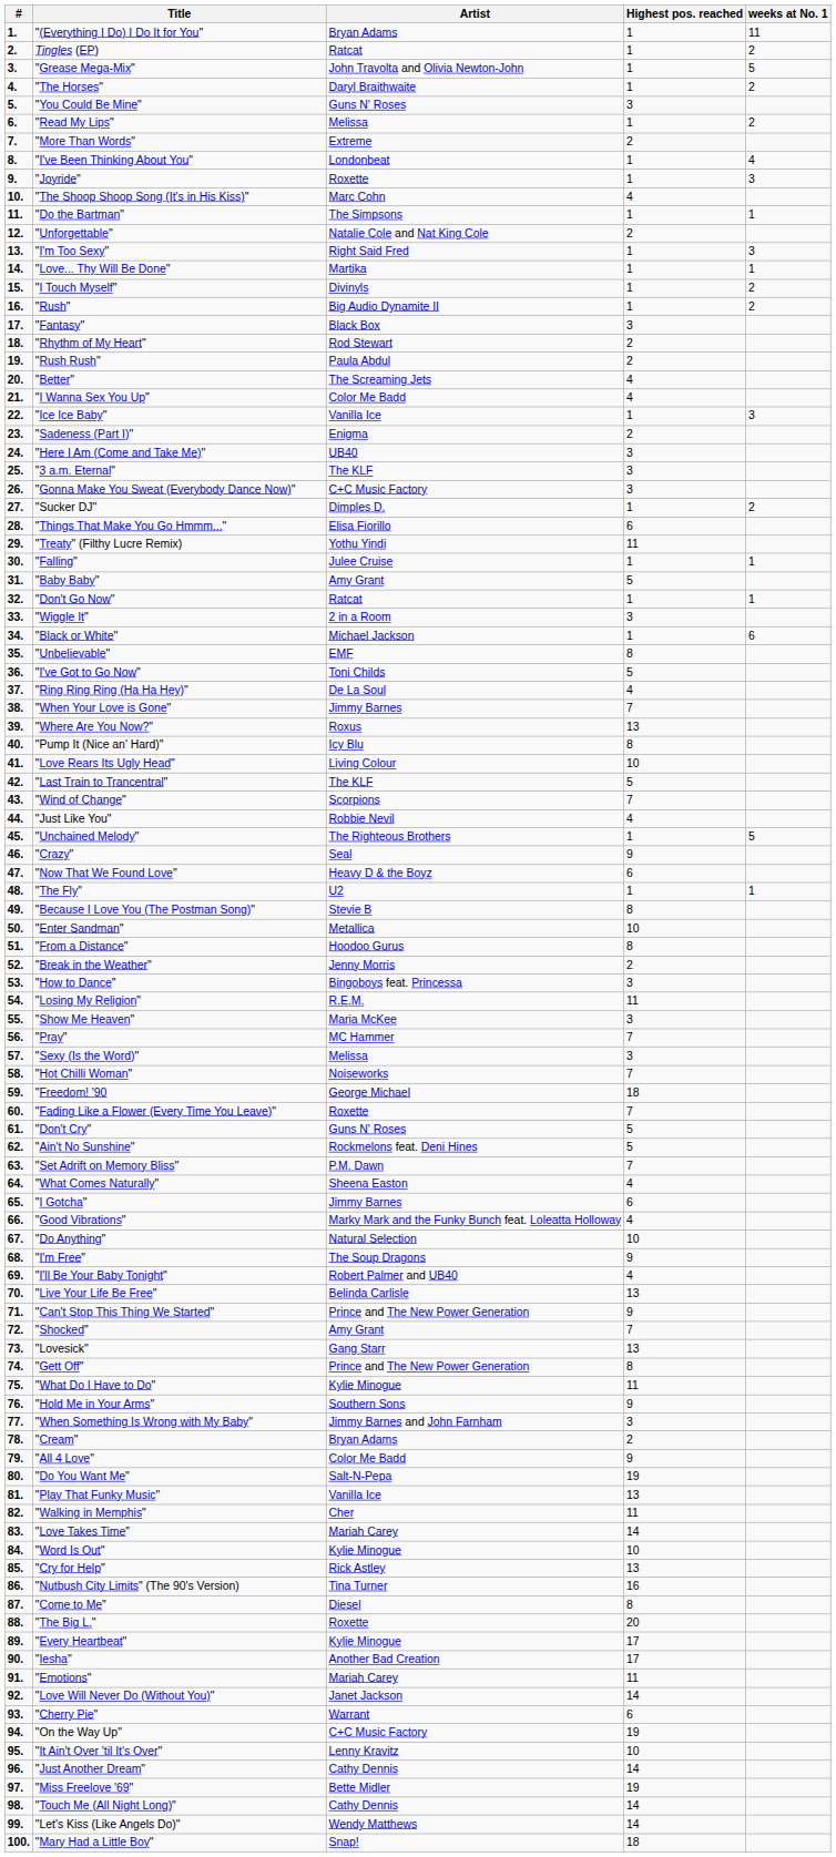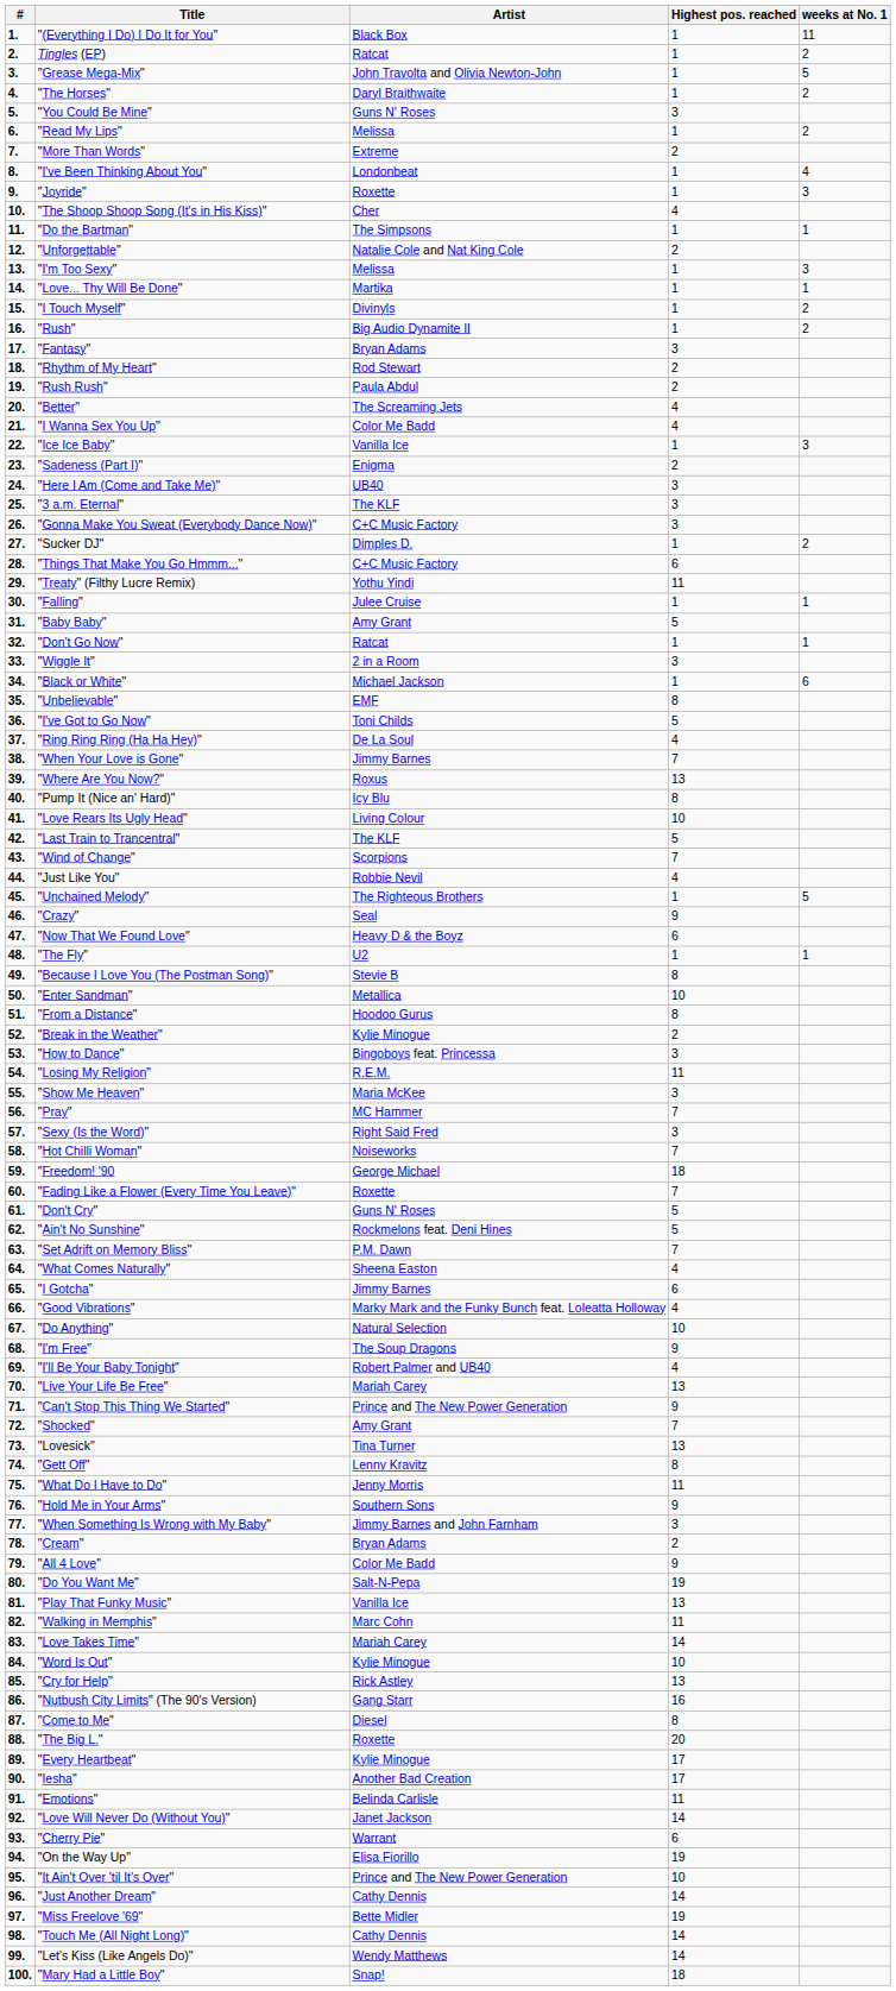 <table class="wikitable sortable">
 <tr>
 <th>#</th>
 <th width="400">Title</th>
 <th>Artist</th>
 <th>Highest pos. reached</th>
 <th>weeks at No. 1</th>
 </tr>
 <tr>
 <td><strong>1.</strong></td>
 <td>"<a href='#'>(Everything I Do) I Do It for You</a>"</td>
-<td><a href='#'>Bryan Adams</a></td>
+<td><a href='#'>Black Box</a></td>
 <td>1</td>
 <td>11</td>
 </tr>
 <tr>
 <td><strong>2.</strong></td>
 <td><em><a href='#'>Tingles</a></em> (<a href='#'>EP</a>)</td>
 <td><a href='#'>Ratcat</a></td>
 <td>1</td>
 <td>2</td>
 </tr>
 <tr>
 <td><strong>3.</strong></td>
 <td>"<a href='#'>Grease Mega-Mix</a>"</td>
 <td><a href='#'>John Travolta</a> and <a href='#'>Olivia Newton-John</a></td>
 <td>1</td>
 <td>5</td>
 </tr>
 <tr>
 <td><strong>4.</strong></td>
 <td>"<a href='#'>The Horses</a>"</td>
 <td><a href='#'>Daryl Braithwaite</a></td>
 <td>1</td>
 <td>2</td>
 </tr>
 <tr>
 <td><strong>5.</strong></td>
 <td>"<a href='#'>You Could Be Mine</a>"</td>
 <td><a href='#'>Guns N' Roses</a></td>
 <td>3</td>
 <td></td>
 </tr>
 <tr>
 <td><strong>6.</strong></td>
 <td>"<a href='#'>Read My Lips</a>"</td>
 <td><a href='#'>Melissa</a></td>
 <td>1</td>
 <td>2</td>
 </tr>
 <tr>
 <td><strong>7.</strong></td>
 <td>"<a href='#'>More Than Words</a>"</td>
 <td><a href='#'>Extreme</a></td>
 <td>2</td>
 <td></td>
 </tr>
 <tr>
 <td><strong>8.</strong></td>
 <td>"<a href='#'>I've Been Thinking About You</a>"</td>
 <td><a href='#'>Londonbeat</a></td>
 <td>1</td>
 <td>4</td>
 </tr>
 <tr>
 <td><strong>9.</strong></td>
 <td>"<a href='#'>Joyride</a>"</td>
 <td><a href='#'>Roxette</a></td>
 <td>1</td>
 <td>3</td>
 </tr>
 <tr>
 <td><strong>10.</strong></td>
 <td>"<a href='#'>The Shoop Shoop Song (It's in His Kiss)</a>"</td>
-<td><a href='#'>Marc Cohn</a></td>
+<td><a href='#'>Cher</a></td>
 <td>4</td>
 <td></td>
 </tr>
 <tr>
 <td><strong>11.</strong></td>
 <td>"<a href='#'>Do the Bartman</a>"</td>
 <td><a href='#'>The Simpsons</a></td>
 <td>1</td>
 <td>1</td>
 </tr>
 <tr>
 <td><strong>12.</strong></td>
 <td>"<a href='#'>Unforgettable</a>"</td>
 <td><a href='#'>Natalie Cole</a> and <a href='#'>Nat King Cole</a></td>
 <td>2</td>
 <td></td>
 </tr>
 <tr>
 <td><strong>13.</strong></td>
 <td>"<a href='#'>I'm Too Sexy</a>"</td>
-<td><a href='#'>Right Said Fred</a></td>
+<td><a href='#'>Melissa</a></td>
 <td>1</td>
 <td>3</td>
 </tr>
 <tr>
 <td><strong>14.</strong></td>
 <td>"<a href='#'>Love... Thy Will Be Done</a>"</td>
 <td><a href='#'>Martika</a></td>
 <td>1</td>
 <td>1</td>
 </tr>
 <tr>
 <td><strong>15.</strong></td>
 <td>"<a href='#'>I Touch Myself</a>"</td>
 <td><a href='#'>Divinyls</a></td>
 <td>1</td>
 <td>2</td>
 </tr>
 <tr>
 <td><strong>16.</strong></td>
 <td>"<a href='#'>Rush</a>"</td>
 <td><a href='#'>Big Audio Dynamite II</a></td>
 <td>1</td>
 <td>2</td>
 </tr>
 <tr>
 <td><strong>17.</strong></td>
 <td>"<a href='#'>Fantasy</a>"</td>
-<td><a href='#'>Black Box</a></td>
+<td><a href='#'>Bryan Adams</a></td>
 <td>3</td>
 <td></td>
 </tr>
 <tr>
 <td><strong>18.</strong></td>
 <td>"<a href='#'>Rhythm of My Heart</a>"</td>
 <td><a href='#'>Rod Stewart</a></td>
 <td>2</td>
 <td></td>
 </tr>
 <tr>
 <td><strong>19.</strong></td>
 <td>"<a href='#'>Rush Rush</a>"</td>
 <td><a href='#'>Paula Abdul</a></td>
 <td>2</td>
 <td></td>
 </tr>
 <tr>
 <td><strong>20.</strong></td>
 <td>"<a href='#'>Better</a>"</td>
 <td><a href='#'>The Screaming Jets</a></td>
 <td>4</td>
 <td></td>
 </tr>
 <tr>
 <td><strong>21.</strong></td>
 <td>"<a href='#'>I Wanna Sex You Up</a>"</td>
 <td><a href='#'>Color Me Badd</a></td>
 <td>4</td>
 <td></td>
 </tr>
 <tr>
 <td><strong>22.</strong></td>
 <td>"<a href='#'>Ice Ice Baby</a>"</td>
 <td><a href='#'>Vanilla Ice</a></td>
 <td>1</td>
 <td>3</td>
 </tr>
 <tr>
 <td><strong>23.</strong></td>
 <td>"<a href='#'>Sadeness (Part I)</a>"</td>
 <td><a href='#'>Enigma</a></td>
 <td>2</td>
 <td></td>
 </tr>
 <tr>
 <td><strong>24.</strong></td>
 <td>"<a href='#'>Here I Am (Come and Take Me)</a>"</td>
 <td><a href='#'>UB40</a></td>
 <td>3</td>
 <td></td>
 </tr>
 <tr>
 <td><strong>25.</strong></td>
 <td>"<a href='#'>3 a.m. Eternal</a>"</td>
 <td><a href='#'>The KLF</a></td>
 <td>3</td>
 <td></td>
 </tr>
 <tr>
 <td><strong>26.</strong></td>
 <td>"<a href='#'>Gonna Make You Sweat (Everybody Dance Now)</a>"</td>
 <td><a href='#'>C+C Music Factory</a></td>
 <td>3</td>
 <td></td>
 </tr>
 <tr>
 <td><strong>27.</strong></td>
 <td>"Sucker DJ"</td>
 <td><a href='#'>Dimples D.</a></td>
 <td>1</td>
 <td>2</td>
 </tr>
 <tr>
 <td><strong>28.</strong></td>
 <td>"<a href='#'>Things That Make You Go Hmmm...</a>"</td>
-<td><a href='#'>Elisa Fiorillo</a></td>
+<td><a href='#'>C+C Music Factory</a></td>
 <td>6</td>
 <td></td>
 </tr>
 <tr>
 <td><strong>29.</strong></td>
 <td>"<a href='#'>Treaty</a>" (Filthy Lucre Remix)</td>
 <td><a href='#'>Yothu Yindi</a></td>
 <td>11</td>
 <td></td>
 </tr>
 <tr>
 <td><strong>30.</strong></td>
 <td>"<a href='#'>Falling</a>"</td>
 <td><a href='#'>Julee Cruise</a></td>
 <td>1</td>
 <td>1</td>
 </tr>
 <tr>
 <td><strong>31.</strong></td>
 <td>"<a href='#'>Baby Baby</a>"</td>
 <td><a href='#'>Amy Grant</a></td>
 <td>5</td>
 <td></td>
 </tr>
 <tr>
 <td><strong>32.</strong></td>
 <td>"<a href='#'>Don't Go Now</a>"</td>
 <td><a href='#'>Ratcat</a></td>
 <td>1</td>
 <td>1</td>
 </tr>
 <tr>
 <td><strong>33.</strong></td>
 <td>"<a href='#'>Wiggle It</a>"</td>
 <td><a href='#'>2 in a Room</a></td>
 <td>3</td>
 <td></td>
 </tr>
 <tr>
 <td><strong>34.</strong></td>
 <td>"<a href='#'>Black or White</a>"</td>
 <td><a href='#'>Michael Jackson</a></td>
 <td>1</td>
 <td>6</td>
 </tr>
 <tr>
 <td><strong>35.</strong></td>
 <td>"<a href='#'>Unbelievable</a>"</td>
 <td><a href='#'>EMF</a></td>
 <td>8</td>
 <td></td>
 </tr>
 <tr>
 <td><strong>36.</strong></td>
 <td>"<a href='#'>I've Got to Go Now</a>"</td>
 <td><a href='#'>Toni Childs</a></td>
 <td>5</td>
 <td></td>
 </tr>
 <tr>
 <td><strong>37.</strong></td>
 <td>"<a href='#'>Ring Ring Ring (Ha Ha Hey)</a>"</td>
 <td><a href='#'>De La Soul</a></td>
 <td>4</td>
 <td></td>
 </tr>
 <tr>
 <td><strong>38.</strong></td>
 <td>"<a href='#'>When Your Love is Gone</a>"</td>
 <td><a href='#'>Jimmy Barnes</a></td>
 <td>7</td>
 <td></td>
 </tr>
 <tr>
 <td><strong>39.</strong></td>
 <td>"<a href='#'>Where Are You Now?</a>"</td>
 <td><a href='#'>Roxus</a></td>
 <td>13</td>
 <td></td>
 </tr>
 <tr>
 <td><strong>40.</strong></td>
 <td>"Pump It (Nice an' Hard)"</td>
 <td><a href='#'>Icy Blu</a></td>
 <td>8</td>
 <td></td>
 </tr>
 <tr>
 <td><strong>41.</strong></td>
 <td>"<a href='#'>Love Rears Its Ugly Head</a>"</td>
 <td><a href='#'>Living Colour</a></td>
 <td>10</td>
 <td></td>
 </tr>
 <tr>
 <td><strong>42.</strong></td>
 <td>"<a href='#'>Last Train to Trancentral</a>"</td>
 <td><a href='#'>The KLF</a></td>
 <td>5</td>
 <td></td>
 </tr>
 <tr>
 <td><strong>43.</strong></td>
 <td>"<a href='#'>Wind of Change</a>"</td>
 <td><a href='#'>Scorpions</a></td>
 <td>7</td>
 <td></td>
 </tr>
 <tr>
 <td><strong>44.</strong></td>
 <td>"Just Like You"</td>
 <td><a href='#'>Robbie Nevil</a></td>
 <td>4</td>
 <td></td>
 </tr>
 <tr>
 <td><strong>45.</strong></td>
 <td>"<a href='#'>Unchained Melody</a>"</td>
 <td><a href='#'>The Righteous Brothers</a></td>
 <td>1</td>
 <td>5</td>
 </tr>
 <tr>
 <td><strong>46.</strong></td>
 <td>"<a href='#'>Crazy</a>"</td>
 <td><a href='#'>Seal</a></td>
 <td>9</td>
 <td></td>
 </tr>
 <tr>
 <td><strong>47.</strong></td>
 <td>"<a href='#'>Now That We Found Love</a>"</td>
 <td><a href='#'>Heavy D & the Boyz</a></td>
 <td>6</td>
 <td></td>
 </tr>
 <tr>
 <td><strong>48.</strong></td>
 <td>"<a href='#'>The Fly</a>"</td>
 <td><a href='#'>U2</a></td>
 <td>1</td>
 <td>1</td>
 </tr>
 <tr>
 <td><strong>49.</strong></td>
 <td>"<a href='#'>Because I Love You (The Postman Song)</a>"</td>
 <td><a href='#'>Stevie B</a></td>
 <td>8</td>
 <td></td>
 </tr>
 <tr>
 <td><strong>50.</strong></td>
 <td>"<a href='#'>Enter Sandman</a>"</td>
 <td><a href='#'>Metallica</a></td>
 <td>10</td>
 <td></td>
 </tr>
 <tr>
 <td><strong>51.</strong></td>
 <td>"<a href='#'>From a Distance</a>"</td>
 <td><a href='#'>Hoodoo Gurus</a></td>
 <td>8</td>
 <td></td>
 </tr>
 <tr>
 <td><strong>52.</strong></td>
 <td>"<a href='#'>Break in the Weather</a>"</td>
-<td><a href='#'>Jenny Morris</a></td>
+<td><a href='#'>Kylie Minogue</a></td>
 <td>2</td>
 <td></td>
 </tr>
 <tr>
 <td><strong>53.</strong></td>
 <td>"<a href='#'>How to Dance</a>"</td>
 <td><a href='#'>Bingoboys</a> feat. <a href='#'>Princessa</a></td>
 <td>3</td>
 <td></td>
 </tr>
 <tr>
 <td><strong>54.</strong></td>
 <td>"<a href='#'>Losing My Religion</a>"</td>
 <td><a href='#'>R.E.M.</a></td>
 <td>11</td>
 <td></td>
 </tr>
 <tr>
 <td><strong>55.</strong></td>
 <td>"<a href='#'>Show Me Heaven</a>"</td>
 <td><a href='#'>Maria McKee</a></td>
 <td>3</td>
 <td></td>
 </tr>
 <tr>
 <td><strong>56.</strong></td>
 <td>"<a href='#'>Pray</a>"</td>
 <td><a href='#'>MC Hammer</a></td>
 <td>7</td>
 <td></td>
 </tr>
 <tr>
 <td><strong>57.</strong></td>
 <td>"<a href='#'>Sexy (Is the Word)</a>"</td>
-<td><a href='#'>Melissa</a></td>
+<td><a href='#'>Right Said Fred</a></td>
 <td>3</td>
 <td></td>
 </tr>
 <tr>
 <td><strong>58.</strong></td>
 <td>"<a href='#'>Hot Chilli Woman</a>"</td>
 <td><a href='#'>Noiseworks</a></td>
 <td>7</td>
 <td></td>
 </tr>
 <tr>
 <td><strong>59.</strong></td>
 <td>"<a href='#'>Freedom! '90</a></td>
 <td><a href='#'>George Michael</a></td>
 <td>18</td>
 <td></td>
 </tr>
 <tr>
 <td><strong>60.</strong></td>
 <td>"<a href='#'>Fading Like a Flower (Every Time You Leave)</a>"</td>
 <td><a href='#'>Roxette</a></td>
 <td>7</td>
 <td></td>
 </tr>
 <tr>
 <td><strong>61.</strong></td>
 <td>"<a href='#'>Don't Cry</a>"</td>
 <td><a href='#'>Guns N' Roses</a></td>
 <td>5</td>
 <td></td>
 </tr>
 <tr>
 <td><strong>62.</strong></td>
 <td>"<a href='#'>Ain't No Sunshine</a>"</td>
 <td><a href='#'>Rockmelons</a> feat. <a href='#'>Deni Hines</a></td>
 <td>5</td>
 <td></td>
 </tr>
 <tr>
 <td><strong>63.</strong></td>
 <td>"<a href='#'>Set Adrift on Memory Bliss</a>"</td>
 <td><a href='#'>P.M. Dawn</a></td>
 <td>7</td>
 <td></td>
 </tr>
 <tr>
 <td><strong>64.</strong></td>
 <td>"<a href='#'>What Comes Naturally</a>"</td>
 <td><a href='#'>Sheena Easton</a></td>
 <td>4</td>
 <td></td>
 </tr>
 <tr>
 <td><strong>65.</strong></td>
 <td>"<a href='#'>I Gotcha</a>"</td>
 <td><a href='#'>Jimmy Barnes</a></td>
 <td>6</td>
 <td></td>
 </tr>
 <tr>
 <td><strong>66.</strong></td>
 <td>"<a href='#'>Good Vibrations</a>"</td>
 <td><a href='#'>Marky Mark and the Funky Bunch</a> feat. <a href='#'>Loleatta Holloway</a></td>
 <td>4</td>
 <td></td>
 </tr>
 <tr>
 <td><strong>67.</strong></td>
 <td>"<a href='#'>Do Anything</a>"</td>
 <td><a href='#'>Natural Selection</a></td>
 <td>10</td>
 <td></td>
 </tr>
 <tr>
 <td><strong>68.</strong></td>
 <td>"<a href='#'>I'm Free</a>"</td>
 <td><a href='#'>The Soup Dragons</a></td>
 <td>9</td>
 <td></td>
 </tr>
 <tr>
 <td><strong>69.</strong></td>
 <td>"<a href='#'>I'll Be Your Baby Tonight</a>"</td>
 <td><a href='#'>Robert Palmer</a> and <a href='#'>UB40</a></td>
 <td>4</td>
 <td></td>
 </tr>
 <tr>
 <td><strong>70.</strong></td>
 <td>"<a href='#'>Live Your Life Be Free</a>"</td>
-<td><a href='#'>Belinda Carlisle</a></td>
+<td><a href='#'>Mariah Carey</a></td>
 <td>13</td>
 <td></td>
 </tr>
 <tr>
 <td><strong>71.</strong></td>
 <td>"<a href='#'>Can't Stop This Thing We Started</a>"</td>
 <td><a href='#'>Prince</a> and <a href='#'>The New Power Generation</a></td>
 <td>9</td>
 <td></td>
 </tr>
 <tr>
 <td><strong>72.</strong></td>
 <td>"<a href='#'>Shocked</a>"</td>
 <td><a href='#'>Amy Grant</a></td>
 <td>7</td>
 <td></td>
 </tr>
 <tr>
 <td><strong>73.</strong></td>
 <td>"Lovesick"</td>
-<td><a href='#'>Gang Starr</a></td>
+<td><a href='#'>Tina Turner</a></td>
 <td>13</td>
 <td></td>
 </tr>
 <tr>
 <td><strong>74.</strong></td>
 <td>"<a href='#'>Gett Off</a>"</td>
-<td><a href='#'>Prince</a> and <a href='#'>The New Power Generation</a></td>
+<td><a href='#'>Lenny Kravitz</a></td>
 <td>8</td>
 <td></td>
 </tr>
 <tr>
 <td><strong>75.</strong></td>
 <td>"<a href='#'>What Do I Have to Do</a>"</td>
-<td><a href='#'>Kylie Minogue</a></td>
+<td><a href='#'>Jenny Morris</a></td>
 <td>11</td>
 <td></td>
 </tr>
 <tr>
 <td><strong>76.</strong></td>
 <td>"<a href='#'>Hold Me in Your Arms</a>"</td>
 <td><a href='#'>Southern Sons</a></td>
 <td>9</td>
 <td></td>
 </tr>
 <tr>
 <td><strong>77.</strong></td>
 <td>"<a href='#'>When Something Is Wrong with My Baby</a>"</td>
 <td><a href='#'>Jimmy Barnes</a> and <a href='#'>John Farnham</a></td>
 <td>3</td>
 <td></td>
 </tr>
 <tr>
 <td><strong>78.</strong></td>
 <td>"<a href='#'>Cream</a>"</td>
 <td><a href='#'>Bryan Adams</a></td>
 <td>2</td>
 <td></td>
 </tr>
 <tr>
 <td><strong>79.</strong></td>
 <td>"<a href='#'>All 4 Love</a>"</td>
 <td><a href='#'>Color Me Badd</a></td>
 <td>9</td>
 <td></td>
 </tr>
 <tr>
 <td><strong>80.</strong></td>
 <td>"<a href='#'>Do You Want Me</a>"</td>
 <td><a href='#'>Salt-N-Pepa</a></td>
 <td>19</td>
 <td></td>
 </tr>
 <tr>
 <td><strong>81.</strong></td>
 <td>"<a href='#'>Play That Funky Music</a>"</td>
 <td><a href='#'>Vanilla Ice</a></td>
 <td>13</td>
 <td></td>
 </tr>
 <tr>
 <td><strong>82.</strong></td>
 <td>"<a href='#'>Walking in Memphis</a>"</td>
-<td><a href='#'>Cher</a></td>
+<td><a href='#'>Marc Cohn</a></td>
 <td>11</td>
 <td></td>
 </tr>
 <tr>
 <td><strong>83.</strong></td>
 <td>"<a href='#'>Love Takes Time</a>"</td>
 <td><a href='#'>Mariah Carey</a></td>
 <td>14</td>
 <td></td>
 </tr>
 <tr>
 <td><strong>84.</strong></td>
 <td>"<a href='#'>Word Is Out</a>"</td>
 <td><a href='#'>Kylie Minogue</a></td>
 <td>10</td>
 <td></td>
 </tr>
 <tr>
 <td><strong>85.</strong></td>
 <td>"<a href='#'>Cry for Help</a>"</td>
 <td><a href='#'>Rick Astley</a></td>
 <td>13</td>
 <td></td>
 </tr>
 <tr>
 <td><strong>86.</strong></td>
 <td>"<a href='#'>Nutbush City Limits</a>" (The 90's Version)</td>
-<td><a href='#'>Tina Turner</a></td>
+<td><a href='#'>Gang Starr</a></td>
 <td>16</td>
 <td></td>
 </tr>
 <tr>
 <td><strong>87.</strong></td>
 <td>"<a href='#'>Come to Me</a>"</td>
 <td><a href='#'>Diesel</a></td>
 <td>8</td>
 <td></td>
 </tr>
 <tr>
 <td><strong>88.</strong></td>
 <td>"<a href='#'>The Big L.</a>"</td>
 <td><a href='#'>Roxette</a></td>
 <td>20</td>
 <td></td>
 </tr>
 <tr>
 <td><strong>89.</strong></td>
 <td>"<a href='#'>Every Heartbeat</a>"</td>
 <td><a href='#'>Kylie Minogue</a></td>
 <td>17</td>
 <td></td>
 </tr>
 <tr>
 <td><strong>90.</strong></td>
 <td>"<a href='#'>Iesha</a>"</td>
 <td><a href='#'>Another Bad Creation</a></td>
 <td>17</td>
 <td></td>
 </tr>
 <tr>
 <td><strong>91.</strong></td>
 <td>"<a href='#'>Emotions</a>"</td>
-<td><a href='#'>Mariah Carey</a></td>
+<td><a href='#'>Belinda Carlisle</a></td>
 <td>11</td>
 <td></td>
 </tr>
 <tr>
 <td><strong>92.</strong></td>
 <td>"<a href='#'>Love Will Never Do (Without You)</a>"</td>
 <td><a href='#'>Janet Jackson</a></td>
 <td>14</td>
 <td></td>
 </tr>
 <tr>
 <td><strong>93.</strong></td>
 <td>"<a href='#'>Cherry Pie</a>"</td>
 <td><a href='#'>Warrant</a></td>
 <td>6</td>
 <td></td>
 </tr>
 <tr>
 <td><strong>94.</strong></td>
 <td>"On the Way Up"</td>
-<td><a href='#'>C+C Music Factory</a></td>
+<td><a href='#'>Elisa Fiorillo</a></td>
 <td>19</td>
 <td></td>
 </tr>
 <tr>
 <td><strong>95.</strong></td>
 <td>"<a href='#'>It Ain't Over 'til It's Over</a>"</td>
-<td><a href='#'>Lenny Kravitz</a></td>
+<td><a href='#'>Prince</a> and <a href='#'>The New Power Generation</a></td>
 <td>10</td>
 <td></td>
 </tr>
 <tr>
 <td><strong>96.</strong></td>
 <td>"<a href='#'>Just Another Dream</a>"</td>
 <td><a href='#'>Cathy Dennis</a></td>
 <td>14</td>
 <td></td>
 </tr>
 <tr>
 <td><strong>97.</strong></td>
 <td>"<a href='#'>Miss Freelove '69</a>"</td>
 <td><a href='#'>Bette Midler</a></td>
 <td>19</td>
 <td></td>
 </tr>
 <tr>
 <td><strong>98.</strong></td>
 <td>"<a href='#'>Touch Me (All Night Long)</a>"</td>
 <td><a href='#'>Cathy Dennis</a></td>
 <td>14</td>
 <td></td>
 </tr>
 <tr>
 <td><strong>99.</strong></td>
 <td>"Let's Kiss (Like Angels Do)"</td>
 <td><a href='#'>Wendy Matthews</a></td>
 <td>14</td>
 <td></td>
 </tr>
 <tr>
 <td><strong>100.</strong></td>
 <td>"<a href='#'>Mary Had a Little Boy</a>"</td>
 <td><a href='#'>Snap!</a></td>
 <td>18</td>
 <td></td>
 </tr>
 </table>
